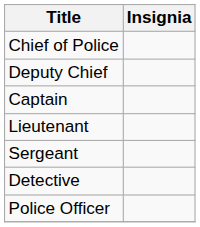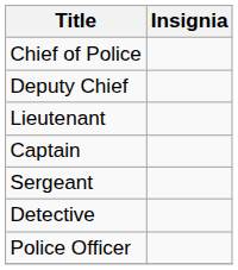 <table class="wikitable">
 <tr>
 <th>Title</th>
 <th>Insignia</th>
 </tr>
 <tr>
 <td>Chief of Police</td>
 <td></td>
 </tr>
 <tr>
 <td>Deputy Chief</td>
 <td></td>
 </tr>
 <tr>
-<td>Captain</td>
+<td>Lieutenant</td>
 <td></td>
 </tr>
 <tr>
-<td>Lieutenant</td>
+<td>Captain</td>
 <td></td>
 </tr>
 <tr>
 <td>Sergeant</td>
 <td></td>
 </tr>
 <tr>
 <td>Detective</td>
 <td></td>
 </tr>
 <tr>
 <td>Police Officer</td>
 <td></td>
 </tr>
 <tr>
 </tr>
 </table>
